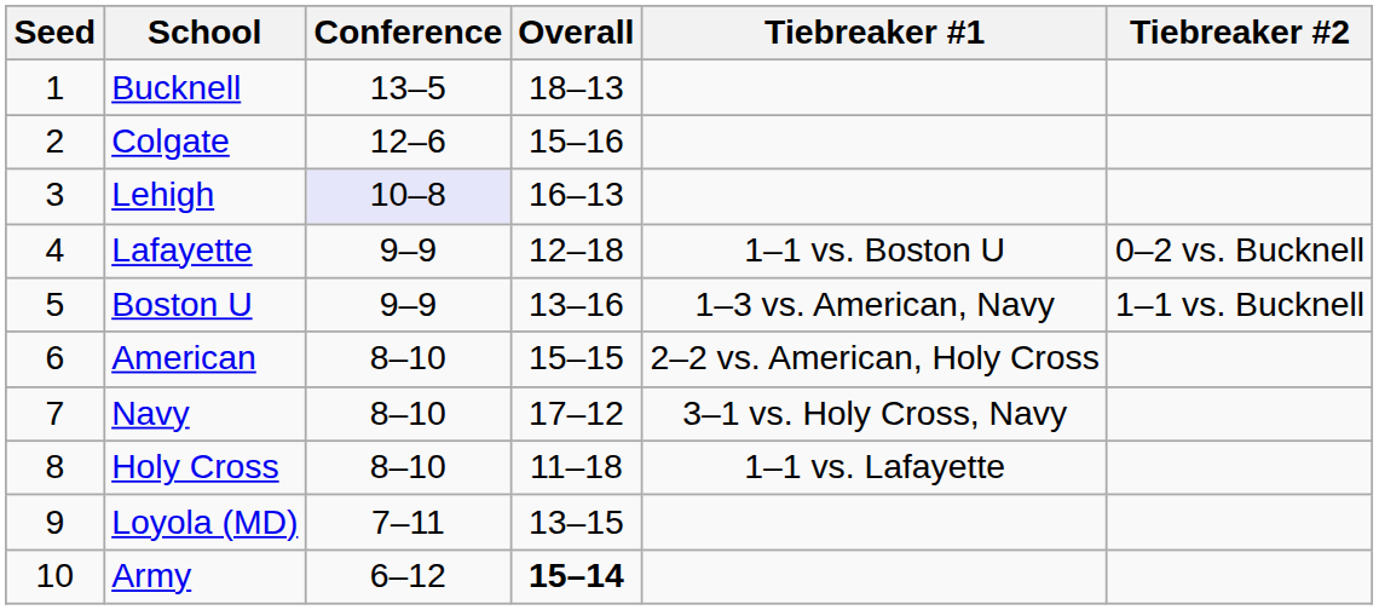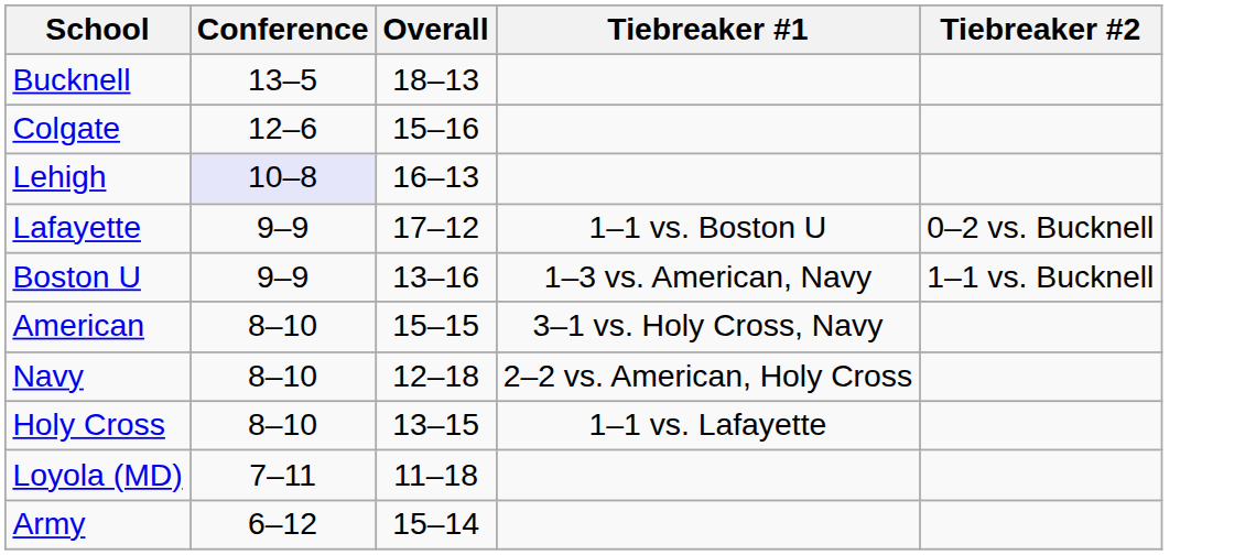 <table class="wikitable" style="text-align:center">
 <tr>
-<th>Seed</th>
 <th>School</th>
 <th>Conference</th>
 <th>Overall</th>
 <th>Tiebreaker #1</th>
 <th>Tiebreaker #2</th>
 </tr>
 <tr>
-<td>1</td>
 <td align=left><a href='#'>Bucknell</a></td>
 <td>13–5</td>
 <td>18–13</td>
 <td></td>
 <td></td>
 </tr>
 <tr>
-<td>2</td>
 <td align=left><a href='#'>Colgate</a></td>
 <td>12–6</td>
 <td>15–16</td>
 <td></td>
 <td></td>
 </tr>
 <tr>
-<td>3</td>
 <td align=left><a href='#'>Lehigh</a></td>
 <td style="background: lavender;">10–8</td>
 <td>16–13</td>
 <td></td>
 <td></td>
 </tr>
 <tr>
-<td>4</td>
 <td align=left><a href='#'>Lafayette</a></td>
 <td>9–9</td>
-<td>12–18</td>
+<td>17–12</td>
 <td>1–1 vs. Boston U</td>
 <td>0–2 vs. Bucknell</td>
 </tr>
 <tr>
-<td>5</td>
 <td align=left><a href='#'>Boston U</a></td>
 <td>9–9</td>
 <td>13–16</td>
 <td>1–3 vs. American, Navy</td>
 <td>1–1 vs. Bucknell</td>
 </tr>
 <tr>
-<td>6</td>
 <td align=left><a href='#'>American</a></td>
 <td>8–10</td>
 <td>15–15</td>
+<td>3–1 vs. Holy Cross, Navy</td>
+<td></td>
+</tr>
+<tr>
+<td align=left><a href='#'>Navy</a></td>
+<td>8–10</td>
+<td>12–18</td>
 <td>2–2 vs. American, Holy Cross</td>
 <td></td>
 </tr>
 <tr>
-<td>7</td>
-<td align=left><a href='#'>Navy</a></td>
-<td>8–10</td>
-<td>17–12</td>
-<td>3–1 vs. Holy Cross, Navy</td>
-<td></td>
-</tr>
-<tr>
-<td>8</td>
 <td align=left><a href='#'>Holy Cross</a></td>
 <td>8–10</td>
-<td>11–18</td>
+<td>13–15</td>
 <td>1–1 vs. Lafayette</td>
 <td></td>
 </tr>
 <tr>
-<td>9</td>
 <td align=left><a href='#'>Loyola (MD)</a></td>
 <td>7–11</td>
-<td>13–15</td>
+<td>11–18</td>
 <td></td>
 <td></td>
 </tr>
 <tr>
-<td>10</td>
 <td align=left><a href='#'>Army</a></td>
 <td>6–12</td>
-<td><strong>15–14</strong></td>
+<td>15–14</td>
 <td></td>
 <td></td>
 </tr>
 </table>
